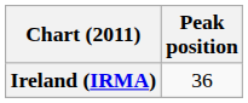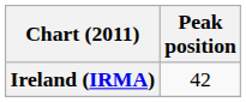 <table class="wikitable sortable plainrowheaders" style="text-align:center">
 <tr>
 <th scope="col">Chart (2011)</th>
 <th scope="col">Peak<br>position</th>
 </tr>
 <tr>
 <th scope="row">Ireland (<a href='#'>IRMA</a>)</th>
-<td>36</td>
+<td>42</td>
 </tr>
 <tr>
 </tr>
 <tr>
 </tr>
 </table>
